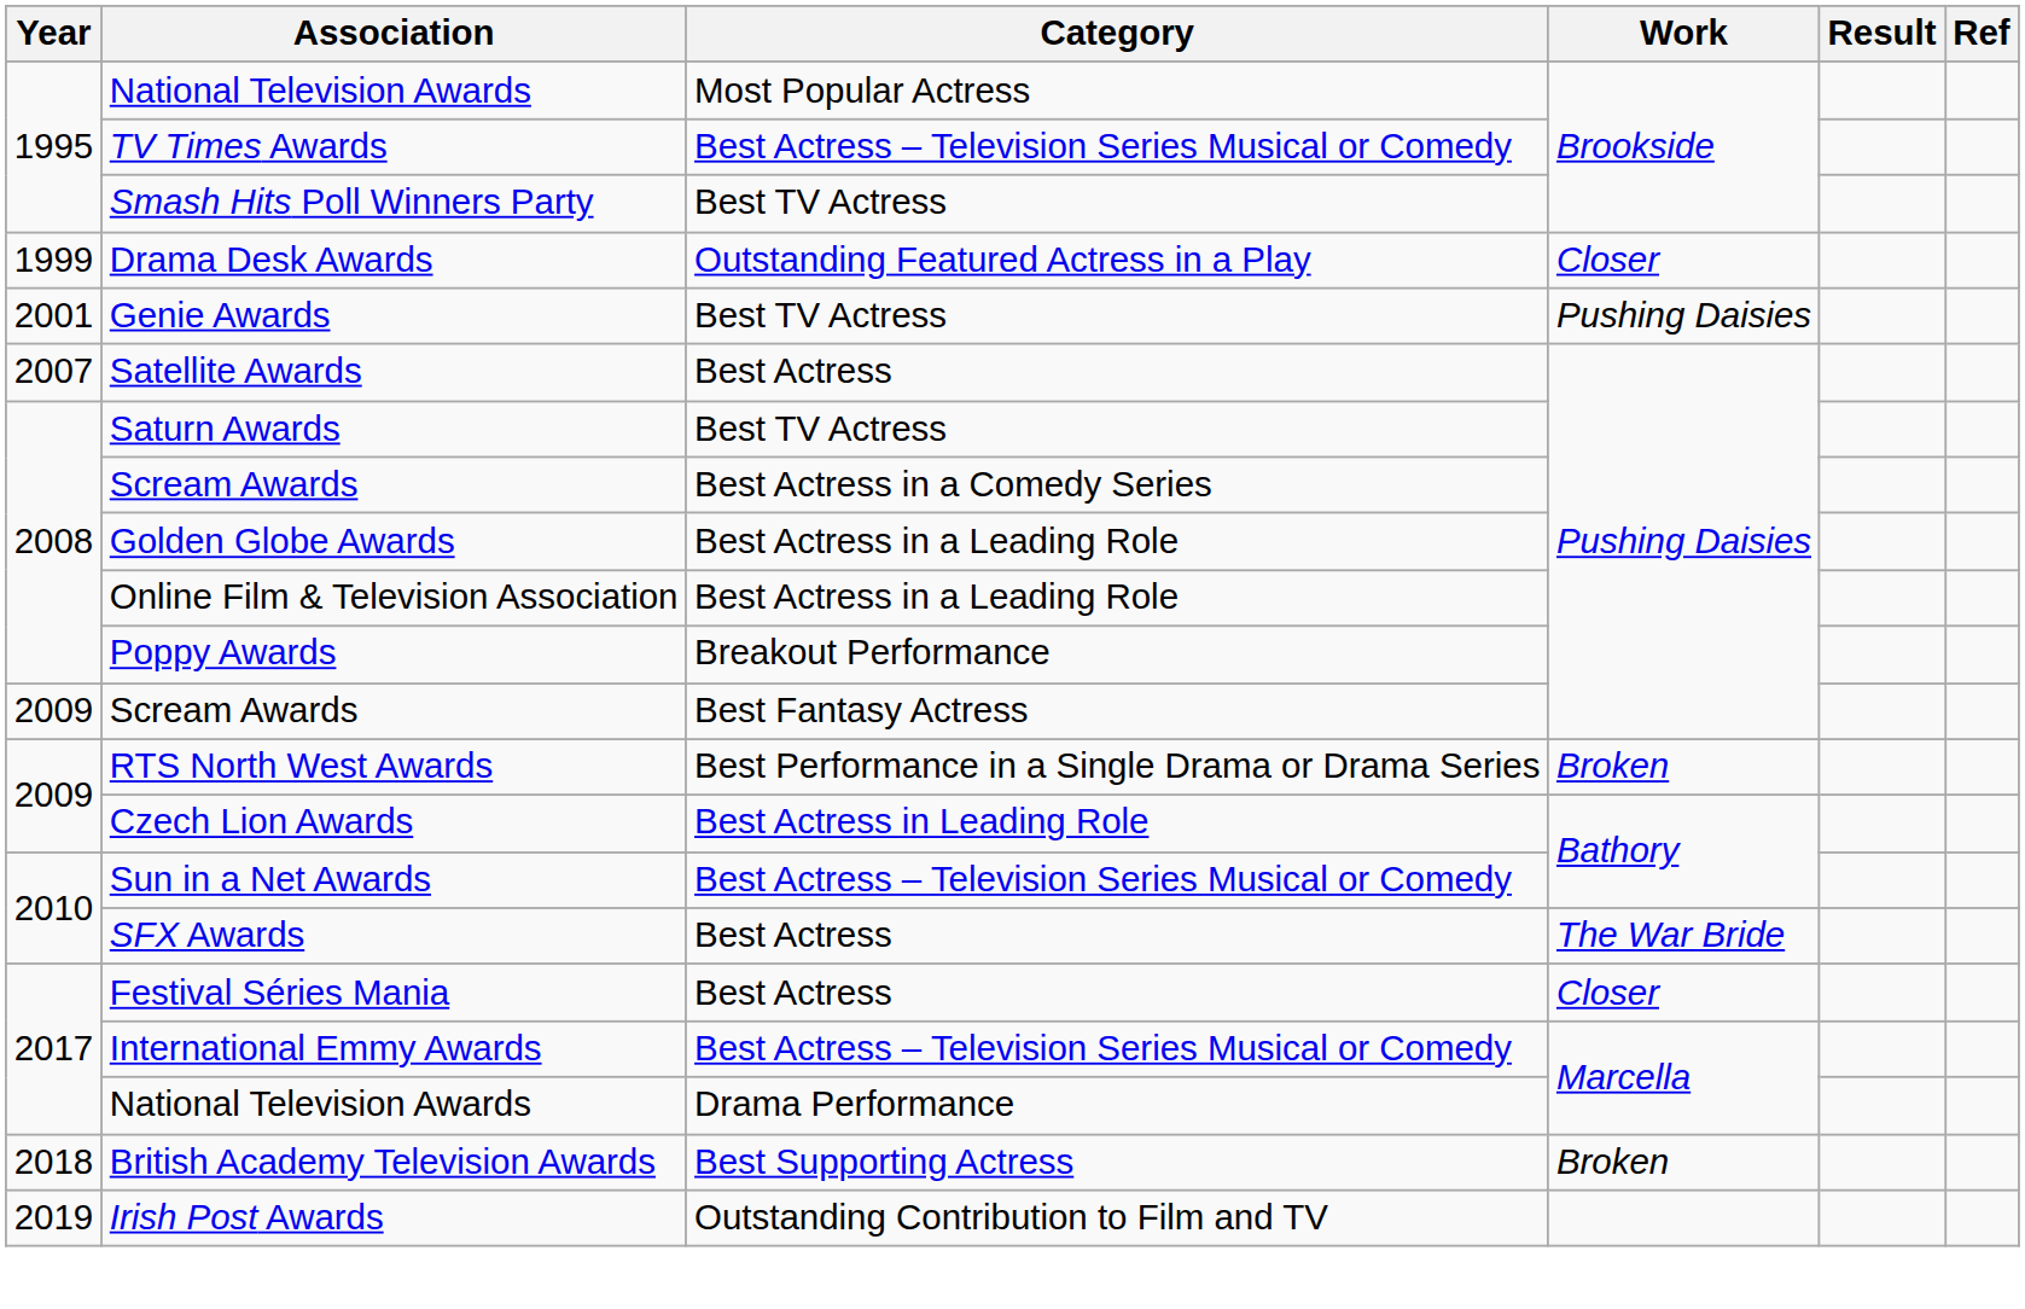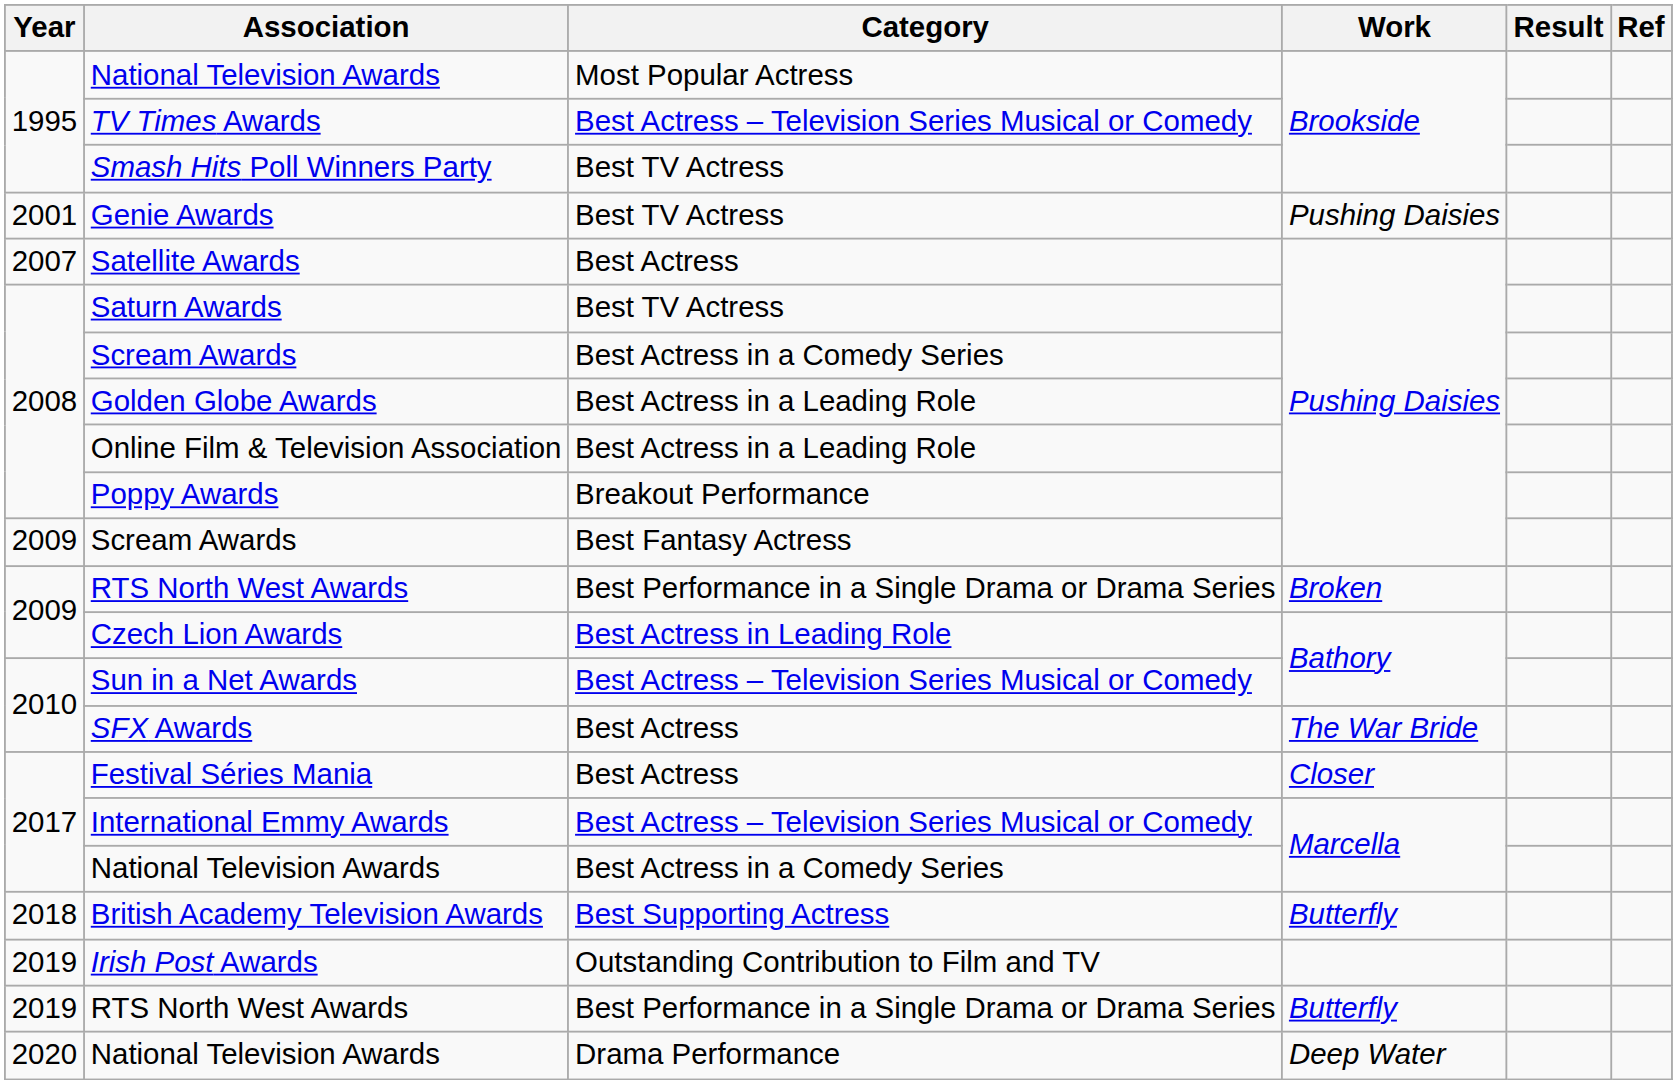 <table class="wikitable unsortable">
 <tr>
 <th>Year</th>
 <th>Association</th>
 <th>Category</th>
 <th>Work</th>
 <th>Result</th>
 <th>Ref</th>
 </tr>
 <tr>
 <td rowspan=3>1995</td>
 <td><a href='#'>National Television Awards</a></td>
 <td>Most Popular Actress</td>
 <td rowspan=3><em><a href='#'>Brookside</a></em></td>
 <td></td>
 <td></td>
 </tr>
 <tr>
 <td><a href='#'><em>TV Times</em> Awards</a></td>
 <td><a href='#'>Best Actress – Television Series Musical or Comedy</a></td>
 <td></td>
 <td></td>
 </tr>
 <tr>
 <td><a href='#'><em>Smash Hits</em> Poll Winners Party</a></td>
 <td>Best TV Actress</td>
-<td></td>
-<td></td>
-</tr>
-<tr>
-<td>1999</td>
-<td><a href='#'>Drama Desk Awards</a></td>
-<td><a href='#'>Outstanding Featured Actress in a Play</a></td>
-<td><em><a href='#'>Closer</a></em></td>
 <td></td>
 <td></td>
 </tr>
 <tr>
 <td>2001</td>
 <td><a href='#'>Genie Awards</a></td>
 <td>Best TV Actress</td>
 <td><em>Pushing Daisies</em></td>
 <td></td>
 <td></td>
 </tr>
 <tr>
 <td>2007</td>
 <td><a href='#'>Satellite Awards</a></td>
 <td>Best Actress</td>
 <td rowspan=7><em><a href='#'>Pushing Daisies</a></em></td>
 <td></td>
 <td></td>
 </tr>
 <tr>
 <td rowspan=5>2008</td>
 <td><a href='#'>Saturn Awards</a></td>
 <td>Best TV Actress</td>
 <td></td>
 <td></td>
 </tr>
 <tr>
 <td><a href='#'>Scream Awards</a></td>
 <td>Best Actress in a Comedy Series</td>
 <td></td>
 <td></td>
 </tr>
 <tr>
 <td><a href='#'>Golden Globe Awards</a></td>
 <td>Best Actress in a Leading Role</td>
 <td></td>
 <td></td>
 </tr>
 <tr>
 <td>Online Film & Television Association</td>
 <td>Best Actress in a Leading Role</td>
 <td></td>
 <td></td>
 </tr>
 <tr>
 <td><a href='#'>Poppy Awards</a></td>
 <td>Breakout Performance</td>
 <td></td>
 <td></td>
 </tr>
 <tr>
 <td>2009</td>
 <td>Scream Awards</td>
 <td>Best Fantasy Actress</td>
 <td></td>
 <td></td>
 </tr>
 <tr>
 <td rowspan=2>2009</td>
 <td><a href='#'>RTS North West Awards</a></td>
 <td>Best Performance in a Single Drama or Drama Series</td>
 <td><em><a href='#'>Broken</a></em></td>
 <td></td>
 <td></td>
 </tr>
 <tr>
 <td><a href='#'>Czech Lion Awards</a></td>
 <td><a href='#'>Best Actress in Leading Role</a></td>
 <td rowspan=2><em><a href='#'>Bathory</a></em></td>
 <td></td>
 <td></td>
 </tr>
 <tr>
 <td rowspan=2>2010</td>
 <td><a href='#'>Sun in a Net Awards</a></td>
 <td><a href='#'>Best Actress – Television Series Musical or Comedy</a></td>
 <td></td>
 <td></td>
 </tr>
 <tr>
 <td><a href='#'><em>SFX</em> Awards</a></td>
 <td>Best Actress</td>
 <td><em><a href='#'>The War Bride</a></em></td>
 <td></td>
 <td></td>
 </tr>
 <tr>
 <td rowspan=3>2017</td>
 <td><a href='#'>Festival Séries Mania</a></td>
 <td>Best Actress</td>
 <td><em><a href='#'>Closer</a></em></td>
 <td></td>
 <td></td>
 </tr>
 <tr>
 <td><a href='#'>International Emmy Awards</a></td>
 <td><a href='#'>Best Actress – Television Series Musical or Comedy</a></td>
 <td rowspan = "2"><em><a href='#'>Marcella</a></em></td>
 <td></td>
 <td></td>
 </tr>
 <tr>
 <td>National Television Awards</td>
-<td>Drama Performance</td>
+<td>Best Actress in a Comedy Series</td>
 <td></td>
 <td></td>
 </tr>
 <tr>
 <td>2018</td>
 <td><a href='#'>British Academy Television Awards</a></td>
 <td><a href='#'>Best Supporting Actress</a></td>
-<td><em>Broken</em></td>
+<td><em><a href='#'>Butterfly</a></em></td>
 <td></td>
 <td></td>
 </tr>
 <tr>
 <td>2019</td>
 <td><a href='#'><em>Irish Post</em> Awards</a></td>
 <td>Outstanding Contribution to Film and TV</td>
 <td></td>
 <td></td>
 <td></td>
 </tr>
+<tr>
+<td>2019</td>
+<td>RTS North West Awards</td>
+<td>Best Performance in a Single Drama or Drama Series</td>
+<td><em><a href='#'>Butterfly</a></em></td>
+<td></td>
+<td></td>
+</tr>
+<tr>
+<td>2020</td>
+<td>National Television Awards</td>
+<td>Drama Performance</td>
+<td><em>Deep Water</em></td>
+<td></td>
+<td></td>
+</tr>
 </table>
